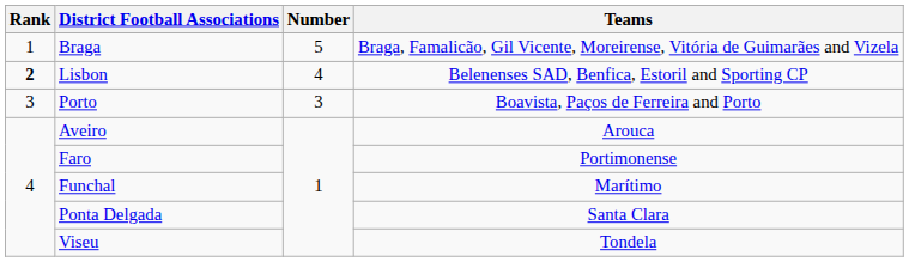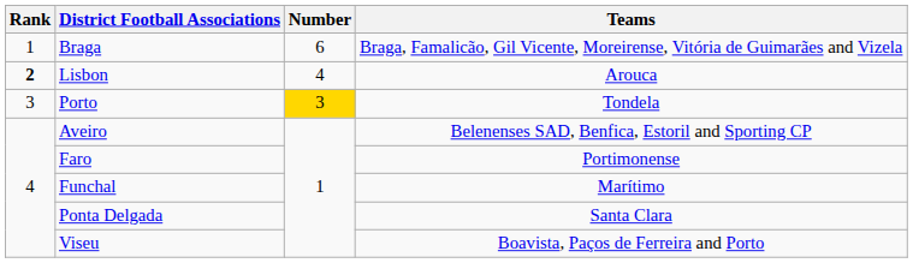 <table class="wikitable">
 <tr>
 <th>Rank</th>
 <th><a href='#'>District Football Associations</a></th>
 <th>Number</th>
 <th>Teams</th>
 </tr>
 <tr>
 <td rowspan=1 align=center>1</td>
 <td> <a href='#'>Braga</a></td>
-<td rowspan=1 align=center>5</td>
+<td rowspan=1 align=center>6</td>
 <td align=center><a href='#'>Braga</a>, <a href='#'>Famalicão</a>, <a href='#'>Gil Vicente</a>, <a href='#'>Moreirense</a>, <a href='#'>Vitória de Guimarães</a> and <a href='#'>Vizela</a></td>
 </tr>
 <tr>
 <td rowspan=1 align=center><strong>2</strong></td>
 <td> <a href='#'>Lisbon</a></td>
 <td rowspan=1 align=center>4</td>
-<td align=center><a href='#'>Belenenses SAD</a>, <a href='#'>Benfica</a>, <a href='#'>Estoril</a> and <a href='#'>Sporting CP</a></td>
+<td align="center"><a href='#'>Arouca</a></td>
 </tr>
 <tr>
 <td rowspan=1 align=center>3</td>
 <td> <a href='#'>Porto</a></td>
-<td rowspan=1 align=center>3</td>
-<td align=center><a href='#'>Boavista</a>, <a href='#'>Paços de Ferreira</a> and <a href='#'>Porto</a></td>
+<td rowspan=1 align=center style="background: gold;">3</td>
+<td align=center><a href='#'>Tondela</a></td>
 </tr>
 <tr>
 <td rowspan="5" align=center>4</td>
 <td> <a href='#'>Aveiro</a></td>
 <td rowspan="5" align="center">1</td>
-<td align="center"><a href='#'>Arouca</a></td>
+<td align=center><a href='#'>Belenenses SAD</a>, <a href='#'>Benfica</a>, <a href='#'>Estoril</a> and <a href='#'>Sporting CP</a></td>
 </tr>
 <tr>
 <td> <a href='#'>Faro</a></td>
 <td align=center><a href='#'>Portimonense</a></td>
 </tr>
 <tr>
 <td> <a href='#'>Funchal</a></td>
 <td align=center><a href='#'>Marítimo</a></td>
 </tr>
 <tr>
 <td> <a href='#'>Ponta Delgada</a></td>
 <td align=center><a href='#'>Santa Clara</a></td>
 </tr>
 <tr>
 <td> <a href='#'>Viseu</a></td>
-<td align=center><a href='#'>Tondela</a></td>
+<td align=center><a href='#'>Boavista</a>, <a href='#'>Paços de Ferreira</a> and <a href='#'>Porto</a></td>
 </tr>
 </table>
